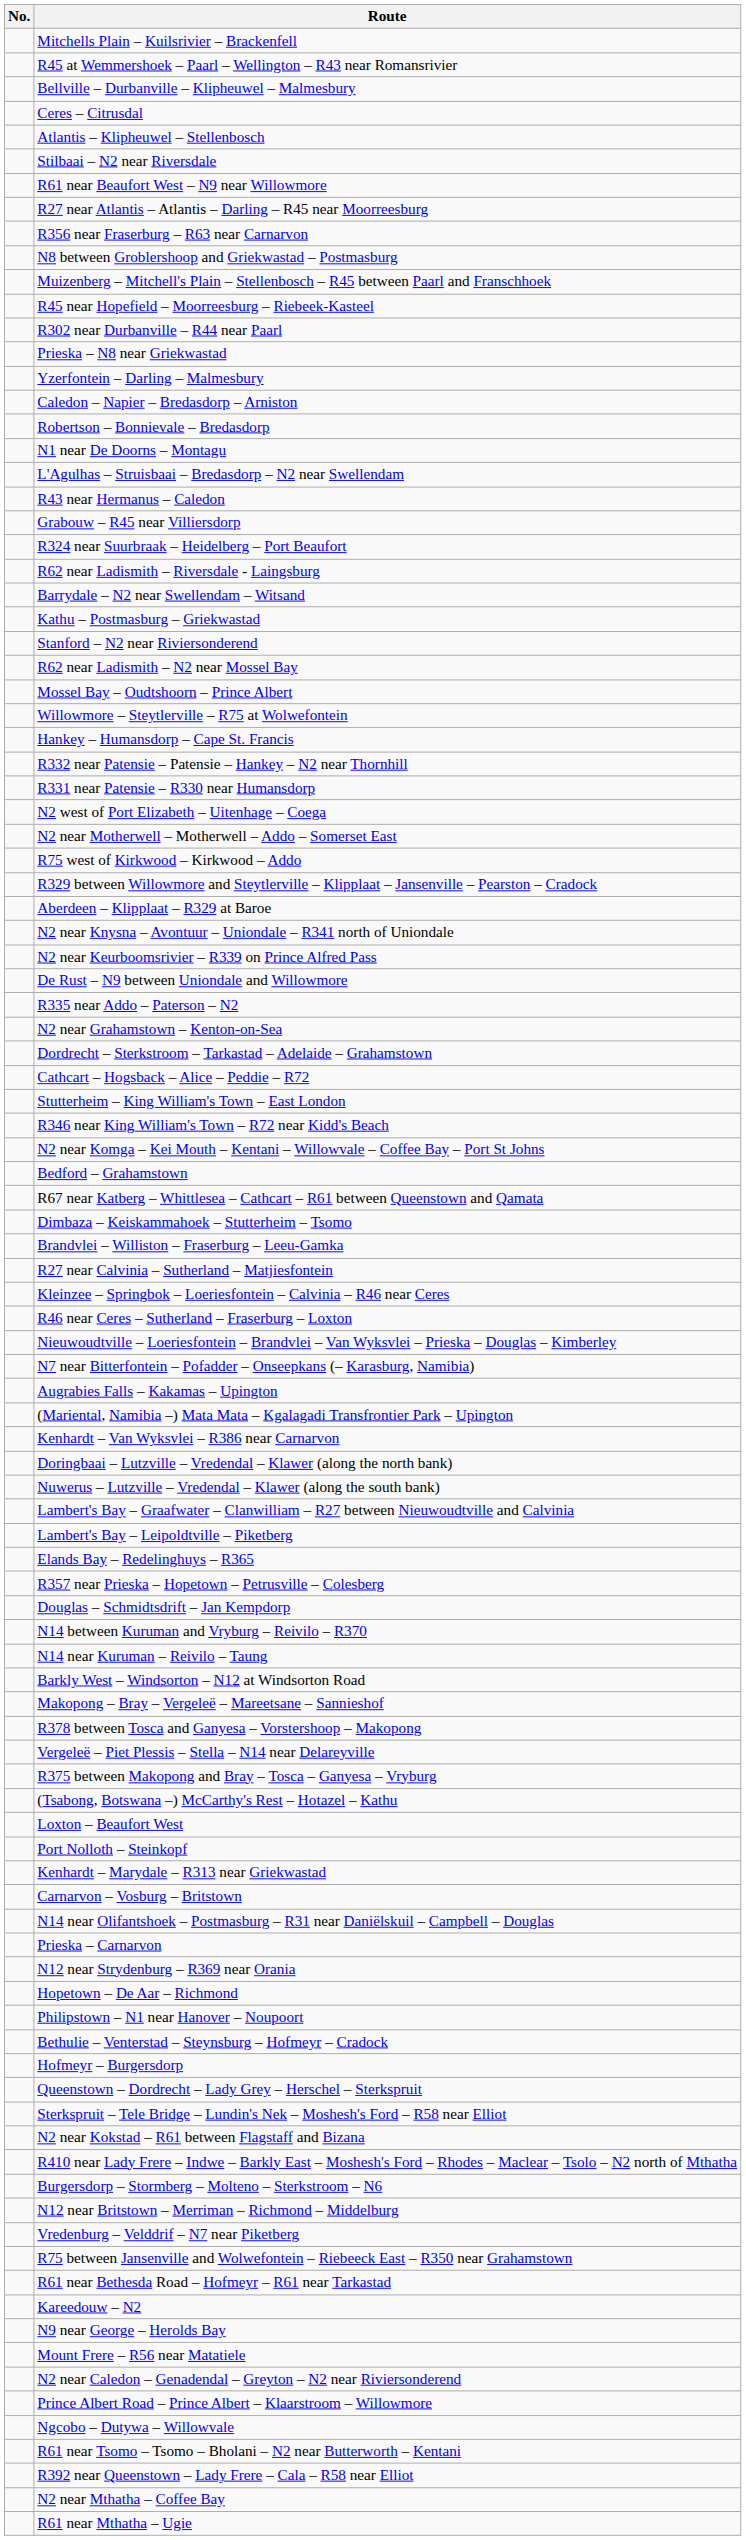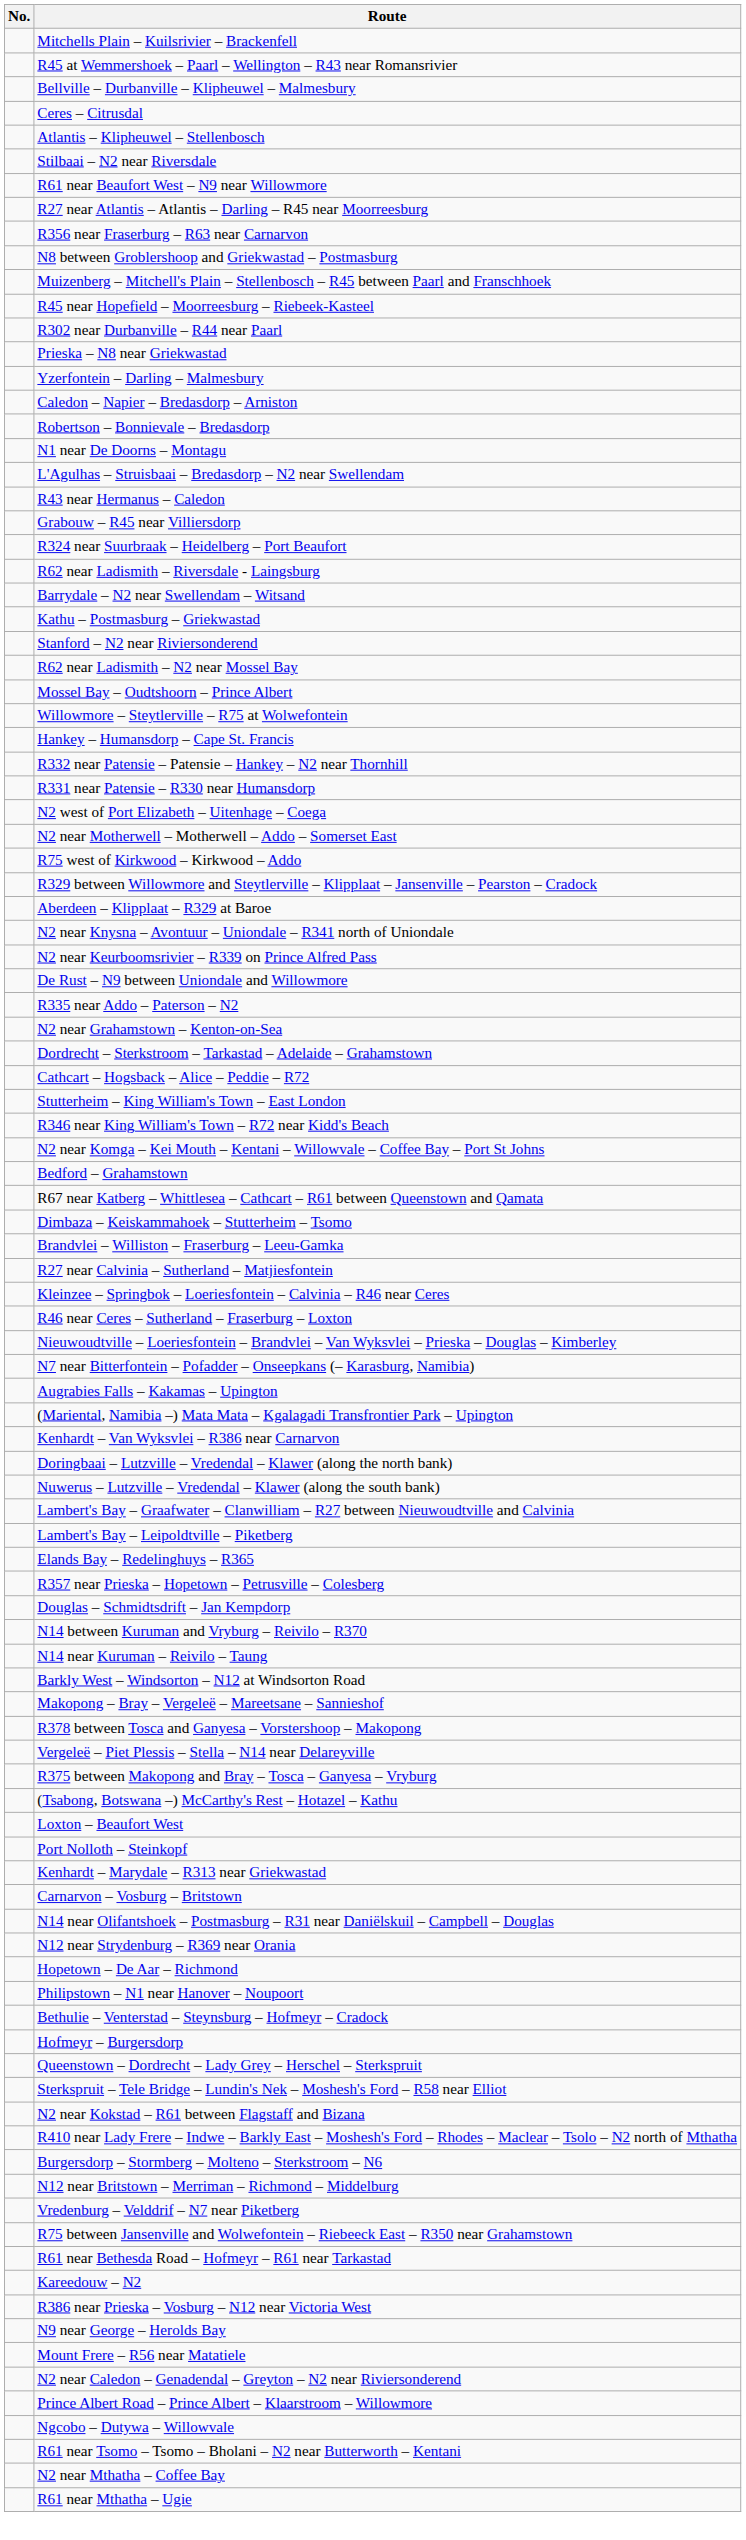 <table class="wikitable">
 <tr>
 <th>No.</th>
 <th>Route</th>
 </tr>
 <tr>
 <td></td>
 <td><a href='#'>Mitchells Plain</a> – <a href='#'>Kuilsrivier</a> – <a href='#'>Brackenfell</a></td>
 </tr>
 <tr>
 <td></td>
 <td><a href='#'>R45</a> at <a href='#'>Wemmershoek</a> – <a href='#'>Paarl</a> – <a href='#'>Wellington</a> – <a href='#'>R43</a> near Romansrivier</td>
 </tr>
 <tr>
 <td></td>
 <td><a href='#'>Bellville</a> – <a href='#'>Durbanville</a> – <a href='#'>Klipheuwel</a> – <a href='#'>Malmesbury</a></td>
 </tr>
 <tr>
 <td></td>
 <td><a href='#'>Ceres</a> – <a href='#'>Citrusdal</a></td>
 </tr>
 <tr>
 <td></td>
 <td><a href='#'>Atlantis</a> – <a href='#'>Klipheuwel</a> – <a href='#'>Stellenbosch</a></td>
 </tr>
 <tr>
 <td></td>
 <td><a href='#'>Stilbaai</a> – <a href='#'>N2</a> near <a href='#'>Riversdale</a></td>
 </tr>
 <tr>
 <td></td>
 <td><a href='#'>R61</a> near <a href='#'>Beaufort West</a> – <a href='#'>N9</a> near <a href='#'>Willowmore</a></td>
 </tr>
 <tr>
 <td></td>
 <td><a href='#'>R27</a> near <a href='#'>Atlantis</a> – Atlantis – <a href='#'>Darling</a> – R45 near <a href='#'>Moorreesburg</a></td>
 </tr>
 <tr>
 <td></td>
 <td><a href='#'>R356</a> near <a href='#'>Fraserburg</a> – <a href='#'>R63</a> near <a href='#'>Carnarvon</a></td>
 </tr>
 <tr>
 <td></td>
 <td><a href='#'>N8</a> between <a href='#'>Groblershoop</a> and <a href='#'>Griekwastad</a> – <a href='#'>Postmasburg</a></td>
 </tr>
 <tr>
 <td></td>
 <td><a href='#'>Muizenberg</a> – <a href='#'>Mitchell's Plain</a> – <a href='#'>Stellenbosch</a> – <a href='#'>R45</a> between <a href='#'>Paarl</a> and <a href='#'>Franschhoek</a></td>
 </tr>
 <tr>
 <td></td>
 <td><a href='#'>R45</a> near <a href='#'>Hopefield</a> – <a href='#'>Moorreesburg</a> – <a href='#'>Riebeek-Kasteel</a></td>
 </tr>
 <tr>
 <td></td>
 <td><a href='#'>R302</a> near <a href='#'>Durbanville</a> – <a href='#'>R44</a> near <a href='#'>Paarl</a></td>
 </tr>
 <tr>
 <td></td>
 <td><a href='#'>Prieska</a> – <a href='#'>N8</a> near <a href='#'>Griekwastad</a></td>
 </tr>
 <tr>
 <td></td>
 <td><a href='#'>Yzerfontein</a> – <a href='#'>Darling</a> – <a href='#'>Malmesbury</a></td>
 </tr>
 <tr>
 <td></td>
 <td><a href='#'>Caledon</a> – <a href='#'>Napier</a> – <a href='#'>Bredasdorp</a> – <a href='#'>Arniston</a></td>
 </tr>
 <tr>
 <td></td>
 <td><a href='#'>Robertson</a> – <a href='#'>Bonnievale</a> – <a href='#'>Bredasdorp</a></td>
 </tr>
 <tr>
 <td></td>
 <td><a href='#'>N1</a> near <a href='#'>De Doorns</a> – <a href='#'>Montagu</a></td>
 </tr>
 <tr>
 <td></td>
 <td><a href='#'>L'Agulhas</a> – <a href='#'>Struisbaai</a> – <a href='#'>Bredasdorp</a> – <a href='#'>N2</a> near <a href='#'>Swellendam</a></td>
 </tr>
 <tr>
 <td></td>
 <td><a href='#'>R43</a> near <a href='#'>Hermanus</a> – <a href='#'>Caledon</a></td>
 </tr>
 <tr>
 <td></td>
 <td><a href='#'>Grabouw</a> – <a href='#'>R45</a> near <a href='#'>Villiersdorp</a></td>
 </tr>
 <tr>
 <td></td>
 <td><a href='#'>R324</a> near <a href='#'>Suurbraak</a> – <a href='#'>Heidelberg</a> – <a href='#'>Port Beaufort</a></td>
 </tr>
 <tr>
 <td></td>
 <td><a href='#'>R62</a> near <a href='#'>Ladismith</a> – <a href='#'>Riversdale</a> - <a href='#'>Laingsburg</a></td>
 </tr>
 <tr>
 <td></td>
 <td><a href='#'>Barrydale</a> – <a href='#'>N2</a> near <a href='#'>Swellendam</a> – <a href='#'>Witsand</a></td>
 </tr>
 <tr>
 <td></td>
 <td><a href='#'>Kathu</a> – <a href='#'>Postmasburg</a> – <a href='#'>Griekwastad</a></td>
 </tr>
 <tr>
 <td></td>
 <td><a href='#'>Stanford</a> – <a href='#'>N2</a> near <a href='#'>Riviersonderend</a></td>
 </tr>
 <tr>
 <td></td>
 <td><a href='#'>R62</a> near <a href='#'>Ladismith</a> – <a href='#'>N2</a> near <a href='#'>Mossel Bay</a></td>
 </tr>
 <tr>
 <td></td>
 <td><a href='#'>Mossel Bay</a> – <a href='#'>Oudtshoorn</a> – <a href='#'>Prince Albert</a></td>
 </tr>
 <tr>
 <td></td>
 <td><a href='#'>Willowmore</a> – <a href='#'>Steytlerville</a> – <a href='#'>R75</a> at <a href='#'>Wolwefontein</a></td>
 </tr>
 <tr>
 <td></td>
 <td><a href='#'>Hankey</a> – <a href='#'>Humansdorp</a> – <a href='#'>Cape St. Francis</a></td>
 </tr>
 <tr>
 <td></td>
 <td><a href='#'>R332</a> near <a href='#'>Patensie</a> – Patensie – <a href='#'>Hankey</a> – <a href='#'>N2</a> near <a href='#'>Thornhill</a></td>
 </tr>
 <tr>
 <td></td>
 <td><a href='#'>R331</a> near <a href='#'>Patensie</a> – <a href='#'>R330</a> near <a href='#'>Humansdorp</a></td>
 </tr>
 <tr>
 <td></td>
 <td><a href='#'>N2</a> west of <a href='#'>Port Elizabeth</a> – <a href='#'>Uitenhage</a> – <a href='#'>Coega</a></td>
 </tr>
 <tr>
 <td></td>
 <td><a href='#'>N2</a> near <a href='#'>Motherwell</a> – Motherwell – <a href='#'>Addo</a> – <a href='#'>Somerset East</a></td>
 </tr>
 <tr>
 <td></td>
 <td><a href='#'>R75</a> west of <a href='#'>Kirkwood</a> – Kirkwood – <a href='#'>Addo</a></td>
 </tr>
 <tr>
 <td></td>
 <td><a href='#'>R329</a> between <a href='#'>Willowmore</a> and <a href='#'>Steytlerville</a> – <a href='#'>Klipplaat</a> – <a href='#'>Jansenville</a> – <a href='#'>Pearston</a> – <a href='#'>Cradock</a></td>
 </tr>
 <tr>
 <td></td>
 <td><a href='#'>Aberdeen</a> – <a href='#'>Klipplaat</a> – <a href='#'>R329</a> at Baroe</td>
 </tr>
 <tr>
 <td></td>
 <td><a href='#'>N2</a> near <a href='#'>Knysna</a> – <a href='#'>Avontuur</a> – <a href='#'>Uniondale</a> – <a href='#'>R341</a> north of Uniondale</td>
 </tr>
 <tr>
 <td></td>
 <td><a href='#'>N2</a> near <a href='#'>Keurboomsrivier</a> – <a href='#'>R339</a> on <a href='#'>Prince Alfred Pass</a></td>
 </tr>
 <tr>
 <td></td>
 <td><a href='#'>De Rust</a> – <a href='#'>N9</a> between <a href='#'>Uniondale</a> and <a href='#'>Willowmore</a></td>
 </tr>
 <tr>
 <td></td>
 <td><a href='#'>R335</a> near <a href='#'>Addo</a> – <a href='#'>Paterson</a> – <a href='#'>N2</a></td>
 </tr>
 <tr>
 <td></td>
 <td><a href='#'>N2</a> near <a href='#'>Grahamstown</a> – <a href='#'>Kenton-on-Sea</a></td>
 </tr>
 <tr>
 <td></td>
 <td><a href='#'>Dordrecht</a> – <a href='#'>Sterkstroom</a> – <a href='#'>Tarkastad</a> – <a href='#'>Adelaide</a> – <a href='#'>Grahamstown</a></td>
 </tr>
 <tr>
 <td></td>
 <td><a href='#'>Cathcart</a> – <a href='#'>Hogsback</a> – <a href='#'>Alice</a> – <a href='#'>Peddie</a> – <a href='#'>R72</a></td>
 </tr>
 <tr>
 <td></td>
 <td><a href='#'>Stutterheim</a> – <a href='#'>King William's Town</a> – <a href='#'>East London</a></td>
 </tr>
 <tr>
 <td></td>
 <td><a href='#'>R346</a> near <a href='#'>King William's Town</a> – <a href='#'>R72</a> near <a href='#'>Kidd's Beach</a></td>
 </tr>
 <tr>
 <td></td>
 <td><a href='#'>N2</a> near <a href='#'>Komga</a> – <a href='#'>Kei Mouth</a> – <a href='#'>Kentani</a> – <a href='#'>Willowvale</a> – <a href='#'>Coffee Bay</a> – <a href='#'>Port St Johns</a></td>
 </tr>
 <tr>
 <td></td>
 <td><a href='#'>Bedford</a> – <a href='#'>Grahamstown</a></td>
 </tr>
 <tr>
 <td></td>
 <td>R67 near <a href='#'>Katberg</a> – <a href='#'>Whittlesea</a> – <a href='#'>Cathcart</a> – <a href='#'>R61</a> between <a href='#'>Queenstown</a> and <a href='#'>Qamata</a></td>
 </tr>
 <tr>
 <td></td>
 <td><a href='#'>Dimbaza</a> – <a href='#'>Keiskammahoek</a> – <a href='#'>Stutterheim</a> – <a href='#'>Tsomo</a></td>
 </tr>
 <tr>
 <td></td>
 <td><a href='#'>Brandvlei</a> – <a href='#'>Williston</a> – <a href='#'>Fraserburg</a> – <a href='#'>Leeu-Gamka</a></td>
 </tr>
 <tr>
 <td></td>
 <td><a href='#'>R27</a> near <a href='#'>Calvinia</a> – <a href='#'>Sutherland</a> – <a href='#'>Matjiesfontein</a></td>
 </tr>
 <tr>
 <td></td>
 <td><a href='#'>Kleinzee</a> – <a href='#'>Springbok</a> – <a href='#'>Loeriesfontein</a> – <a href='#'>Calvinia</a> – <a href='#'>R46</a> near <a href='#'>Ceres</a></td>
 </tr>
 <tr>
 <td></td>
 <td><a href='#'>R46</a> near <a href='#'>Ceres</a> – <a href='#'>Sutherland</a> – <a href='#'>Fraserburg</a> – <a href='#'>Loxton</a></td>
 </tr>
 <tr>
 <td></td>
 <td><a href='#'>Nieuwoudtville</a> – <a href='#'>Loeriesfontein</a> – <a href='#'>Brandvlei</a> – <a href='#'>Van Wyksvlei</a> – <a href='#'>Prieska</a> – <a href='#'>Douglas</a> – <a href='#'>Kimberley</a></td>
 </tr>
 <tr>
 <td></td>
 <td><a href='#'>N7</a> near <a href='#'>Bitterfontein</a> – <a href='#'>Pofadder</a> – <a href='#'>Onseepkans</a> (– <a href='#'>Karasburg</a>, <a href='#'>Namibia</a>)</td>
 </tr>
 <tr>
 <td></td>
 <td><a href='#'>Augrabies Falls</a> – <a href='#'>Kakamas</a> – <a href='#'>Upington</a></td>
 </tr>
 <tr>
 <td></td>
 <td>(<a href='#'>Mariental</a>, <a href='#'>Namibia</a> –) <a href='#'>Mata Mata</a> – <a href='#'>Kgalagadi Transfrontier Park</a> – <a href='#'>Upington</a></td>
 </tr>
 <tr>
 <td></td>
 <td><a href='#'>Kenhardt</a> – <a href='#'>Van Wyksvlei</a> – <a href='#'>R386</a> near <a href='#'>Carnarvon</a></td>
 </tr>
 <tr>
 <td></td>
 <td><a href='#'>Doringbaai</a> – <a href='#'>Lutzville</a> – <a href='#'>Vredendal</a> – <a href='#'>Klawer</a> (along the north bank)</td>
 </tr>
 <tr>
 <td></td>
 <td><a href='#'>Nuwerus</a> – <a href='#'>Lutzville</a> – <a href='#'>Vredendal</a> – <a href='#'>Klawer</a> (along the south bank)</td>
 </tr>
 <tr>
 <td></td>
 <td><a href='#'>Lambert's Bay</a> – <a href='#'>Graafwater</a> – <a href='#'>Clanwilliam</a> – <a href='#'>R27</a> between <a href='#'>Nieuwoudtville</a> and <a href='#'>Calvinia</a></td>
 </tr>
 <tr>
 <td></td>
 <td><a href='#'>Lambert's Bay</a> – <a href='#'>Leipoldtville</a> – <a href='#'>Piketberg</a></td>
 </tr>
 <tr>
 <td></td>
 <td><a href='#'>Elands Bay</a> – <a href='#'>Redelinghuys</a> – <a href='#'>R365</a></td>
 </tr>
 <tr>
 <td></td>
 <td><a href='#'>R357</a> near <a href='#'>Prieska</a> – <a href='#'>Hopetown</a> – <a href='#'>Petrusville</a> – <a href='#'>Colesberg</a></td>
 </tr>
 <tr>
 <td></td>
 <td><a href='#'>Douglas</a> – <a href='#'>Schmidtsdrift</a> – <a href='#'>Jan Kempdorp</a></td>
 </tr>
 <tr>
 <td></td>
 <td><a href='#'>N14</a> between <a href='#'>Kuruman</a> and <a href='#'>Vryburg</a> – <a href='#'>Reivilo</a> – <a href='#'>R370</a></td>
 </tr>
 <tr>
 <td></td>
 <td><a href='#'>N14</a> near <a href='#'>Kuruman</a> – <a href='#'>Reivilo</a> – <a href='#'>Taung</a></td>
 </tr>
 <tr>
 <td></td>
 <td><a href='#'>Barkly West</a> – <a href='#'>Windsorton</a> – <a href='#'>N12</a> at Windsorton Road</td>
 </tr>
 <tr>
 <td></td>
 <td><a href='#'>Makopong</a> – <a href='#'>Bray</a> – <a href='#'>Vergeleë</a> – <a href='#'>Mareetsane</a> – <a href='#'>Sannieshof</a></td>
 </tr>
 <tr>
 <td></td>
 <td><a href='#'>R378</a> between <a href='#'>Tosca</a> and <a href='#'>Ganyesa</a> – <a href='#'>Vorstershoop</a> – <a href='#'>Makopong</a></td>
 </tr>
 <tr>
 <td></td>
 <td><a href='#'>Vergeleë</a> – <a href='#'>Piet Plessis</a> – <a href='#'>Stella</a> – <a href='#'>N14</a> near <a href='#'>Delareyville</a></td>
 </tr>
 <tr>
 <td></td>
 <td><a href='#'>R375</a> between <a href='#'>Makopong</a> and <a href='#'>Bray</a> – <a href='#'>Tosca</a> – <a href='#'>Ganyesa</a> – <a href='#'>Vryburg</a></td>
 </tr>
 <tr>
 <td></td>
 <td>(<a href='#'>Tsabong</a>, <a href='#'>Botswana</a> –) <a href='#'>McCarthy's Rest</a> – <a href='#'>Hotazel</a> – <a href='#'>Kathu</a></td>
 </tr>
 <tr>
 <td></td>
 <td><a href='#'>Loxton</a> – <a href='#'>Beaufort West</a></td>
 </tr>
 <tr>
 <td></td>
 <td><a href='#'>Port Nolloth</a> – <a href='#'>Steinkopf</a></td>
 </tr>
 <tr>
 <td></td>
 <td><a href='#'>Kenhardt</a> – <a href='#'>Marydale</a> – <a href='#'>R313</a> near <a href='#'>Griekwastad</a></td>
 </tr>
 <tr>
 <td></td>
 <td><a href='#'>Carnarvon</a> – <a href='#'>Vosburg</a> – <a href='#'>Britstown</a></td>
 </tr>
 <tr>
 <td></td>
 <td><a href='#'>N14</a> near <a href='#'>Olifantshoek</a> – <a href='#'>Postmasburg</a> – <a href='#'>R31</a> near <a href='#'>Daniëlskuil</a> – <a href='#'>Campbell</a> – <a href='#'>Douglas</a></td>
 </tr>
 <tr>
 <td></td>
-<td><a href='#'>Prieska</a> – <a href='#'>Carnarvon</a></td>
-</tr>
-<tr>
-<td></td>
 <td><a href='#'>N12</a> near <a href='#'>Strydenburg</a> – <a href='#'>R369</a> near <a href='#'>Orania</a></td>
 </tr>
 <tr>
 <td></td>
 <td><a href='#'>Hopetown</a> – <a href='#'>De Aar</a> – <a href='#'>Richmond</a></td>
 </tr>
 <tr>
 <td></td>
 <td><a href='#'>Philipstown</a> – <a href='#'>N1</a> near <a href='#'>Hanover</a> – <a href='#'>Noupoort</a></td>
 </tr>
 <tr>
 <td></td>
 <td><a href='#'>Bethulie</a> – <a href='#'>Venterstad</a> – <a href='#'>Steynsburg</a> – <a href='#'>Hofmeyr</a> – <a href='#'>Cradock</a></td>
 </tr>
 <tr>
 <td></td>
 <td><a href='#'>Hofmeyr</a> – <a href='#'>Burgersdorp</a></td>
 </tr>
 <tr>
 <td></td>
 <td><a href='#'>Queenstown</a> – <a href='#'>Dordrecht</a> – <a href='#'>Lady Grey</a> – <a href='#'>Herschel</a> – <a href='#'>Sterkspruit</a></td>
 </tr>
 <tr>
 <td></td>
 <td><a href='#'>Sterkspruit</a> – <a href='#'>Tele Bridge</a> – <a href='#'>Lundin's Nek</a> – <a href='#'>Moshesh's Ford</a> – <a href='#'>R58</a> near <a href='#'>Elliot</a></td>
 </tr>
 <tr>
 <td></td>
 <td><a href='#'>N2</a> near <a href='#'>Kokstad</a> – <a href='#'>R61</a> between <a href='#'>Flagstaff</a> and <a href='#'>Bizana</a></td>
 </tr>
 <tr>
 <td></td>
 <td><a href='#'>R410</a> near <a href='#'>Lady Frere</a> – <a href='#'>Indwe</a> – <a href='#'>Barkly East</a> – <a href='#'>Moshesh's Ford</a> – <a href='#'>Rhodes</a> – <a href='#'>Maclear</a> – <a href='#'>Tsolo</a> – <a href='#'>N2</a> north of <a href='#'>Mthatha</a></td>
 </tr>
 <tr>
 <td></td>
 <td><a href='#'>Burgersdorp</a> – <a href='#'>Stormberg</a> – <a href='#'>Molteno</a> – <a href='#'>Sterkstroom</a> – <a href='#'>N6</a></td>
 </tr>
 <tr>
 <td></td>
 <td><a href='#'>N12</a> near <a href='#'>Britstown</a> – <a href='#'>Merriman</a> – <a href='#'>Richmond</a> – <a href='#'>Middelburg</a></td>
 </tr>
 <tr>
 <td></td>
 <td><a href='#'>Vredenburg</a> – <a href='#'>Velddrif</a> – <a href='#'>N7</a> near <a href='#'>Piketberg</a></td>
 </tr>
 <tr>
 <td></td>
 <td><a href='#'>R75</a> between <a href='#'>Jansenville</a> and <a href='#'>Wolwefontein</a> – <a href='#'>Riebeeck East</a> – <a href='#'>R350</a> near <a href='#'>Grahamstown</a></td>
 </tr>
 <tr>
 <td></td>
 <td><a href='#'>R61</a> near <a href='#'>Bethesda</a> Road – <a href='#'>Hofmeyr</a> – <a href='#'>R61</a> near <a href='#'>Tarkastad</a></td>
 </tr>
 <tr>
 <td></td>
 <td><a href='#'>Kareedouw</a> – <a href='#'>N2</a></td>
 </tr>
 <tr>
 <td></td>
+<td><a href='#'>R386</a> near <a href='#'>Prieska</a> – <a href='#'>Vosburg</a> – <a href='#'>N12</a> near <a href='#'>Victoria West</a></td>
+</tr>
+<tr>
+<td></td>
 <td><a href='#'>N9</a> near <a href='#'>George</a> – <a href='#'>Herolds Bay</a></td>
 </tr>
 <tr>
 <td></td>
 <td><a href='#'>Mount Frere</a> – <a href='#'>R56</a> near <a href='#'>Matatiele</a></td>
 </tr>
 <tr>
 <td></td>
 <td><a href='#'>N2</a> near <a href='#'>Caledon</a> – <a href='#'>Genadendal</a> – <a href='#'>Greyton</a> – <a href='#'>N2</a> near <a href='#'>Riviersonderend</a></td>
 </tr>
 <tr>
 <td></td>
 <td><a href='#'>Prince Albert Road</a> – <a href='#'>Prince Albert</a> – <a href='#'>Klaarstroom</a> – <a href='#'>Willowmore</a></td>
 </tr>
 <tr>
 <td></td>
 <td><a href='#'>Ngcobo</a> – <a href='#'>Dutywa</a> – <a href='#'>Willowvale</a></td>
 </tr>
 <tr>
 <td></td>
 <td><a href='#'>R61</a> near <a href='#'>Tsomo</a> – Tsomo – Bholani – <a href='#'>N2</a> near <a href='#'>Butterworth</a> – <a href='#'>Kentani</a></td>
 </tr>
 <tr>
 <td></td>
-<td><a href='#'>R392</a> near <a href='#'>Queenstown</a> – <a href='#'>Lady Frere</a> – <a href='#'>Cala</a> – <a href='#'>R58</a> near <a href='#'>Elliot</a></td>
-</tr>
-<tr>
-<td></td>
 <td><a href='#'>N2</a> near <a href='#'>Mthatha</a> – <a href='#'>Coffee Bay</a></td>
 </tr>
 <tr>
 <td></td>
 <td><a href='#'>R61</a> near <a href='#'>Mthatha</a> – <a href='#'>Ugie</a></td>
 </tr>
 </table>
